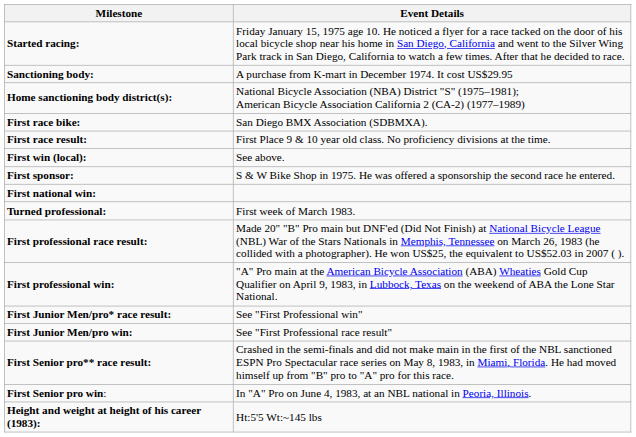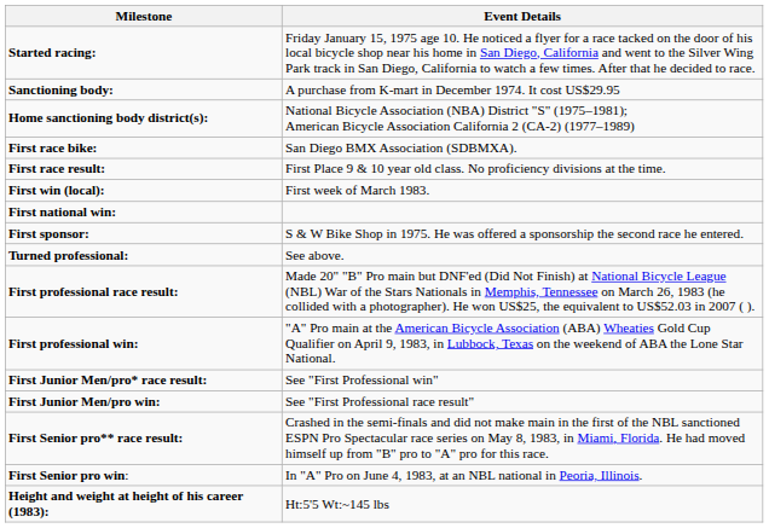 <table class="sortable wikitable">
 <tr>
 <th style="width:20em">Milestone</th>
 <th style="width:35em">Event Details</th>
 </tr>
 <tr>
 <td><strong>Started racing:</strong></td>
 <td>Friday January 15, 1975 age 10. He noticed a flyer for a race tacked on the door of his local bicycle shop near his home in <a href='#'>San Diego, California</a> and went to the Silver Wing Park track in San Diego, California to watch a few times. After that he decided to race.</td>
 </tr>
 <tr>
 <td><strong>Sanctioning body:</strong></td>
 <td>A purchase from K-mart in December 1974. It cost US$29.95</td>
 </tr>
 <tr>
 <td><strong>Home sanctioning body district(s):</strong></td>
 <td>National Bicycle Association (NBA) District "S" (1975–1981);<br>American Bicycle Association California 2 (CA-2) (1977–1989)</td>
 </tr>
 <tr>
 <td><strong>First race bike:</strong></td>
 <td>San Diego BMX Association (SDBMXA).</td>
 </tr>
 <tr>
 <td><strong>First race result:</strong></td>
 <td>First Place 9 & 10 year old class. No proficiency divisions at the time.</td>
 </tr>
 <tr>
 <td><strong>First win (local):</strong></td>
-<td>See above.</td>
+<td>First week of March 1983.</td>
+</tr>
+<tr>
+<td><strong>First national win:</strong></td>
+<td></td>
 </tr>
 <tr>
 <td><strong>First sponsor:</strong></td>
 <td>S & W Bike Shop in 1975. He was offered a sponsorship the second race he entered.</td>
 </tr>
 <tr>
-<td><strong>First national win:</strong></td>
-<td></td>
-</tr>
-<tr>
 <td><strong>Turned professional:</strong></td>
-<td>First week of March 1983.</td>
+<td>See above.</td>
 </tr>
 <tr>
 <td><strong>First professional race result:</strong></td>
 <td>Made 20" "B" Pro main but DNF'ed (Did Not Finish) at <a href='#'>National Bicycle League</a> (NBL) War of the Stars Nationals in <a href='#'>Memphis, Tennessee</a> on March 26, 1983 (he collided with a photographer). He won US$25, the equivalent to US$52.03 in 2007 ( ).</td>
 </tr>
 <tr>
 <td><strong>First professional win:</strong></td>
 <td>"A" Pro main at the <a href='#'>American Bicycle Association</a> (ABA) <a href='#'>Wheaties</a> Gold Cup Qualifier on April 9, 1983, in <a href='#'>Lubbock, Texas</a> on the weekend of ABA the Lone Star National.</td>
 </tr>
 <tr>
 <td><strong>First Junior Men/pro* race result:</strong></td>
 <td>See "First Professional win"</td>
 </tr>
 <tr>
 <td><strong>First Junior Men/pro win:</strong></td>
 <td>See "First Professional race result"</td>
 </tr>
 <tr>
 <td><strong>First Senior pro** race result:</strong></td>
 <td>Crashed in the semi-finals and did not make main in the first of the NBL sanctioned ESPN Pro Spectacular race series on May 8, 1983, in <a href='#'>Miami, Florida</a>. He had moved himself up from "B" pro to "A" pro for this race.</td>
 </tr>
 <tr>
 <td><strong>First Senior pro win</strong>:</td>
 <td>In "A" Pro on June 4, 1983, at an NBL national in <a href='#'>Peoria, Illinois</a>.</td>
 </tr>
 <tr>
 <td><strong>Height and weight at height of his career (1983):</strong></td>
 <td>Ht:5'5 Wt:~145 lbs</td>
 </tr>
 </table>
